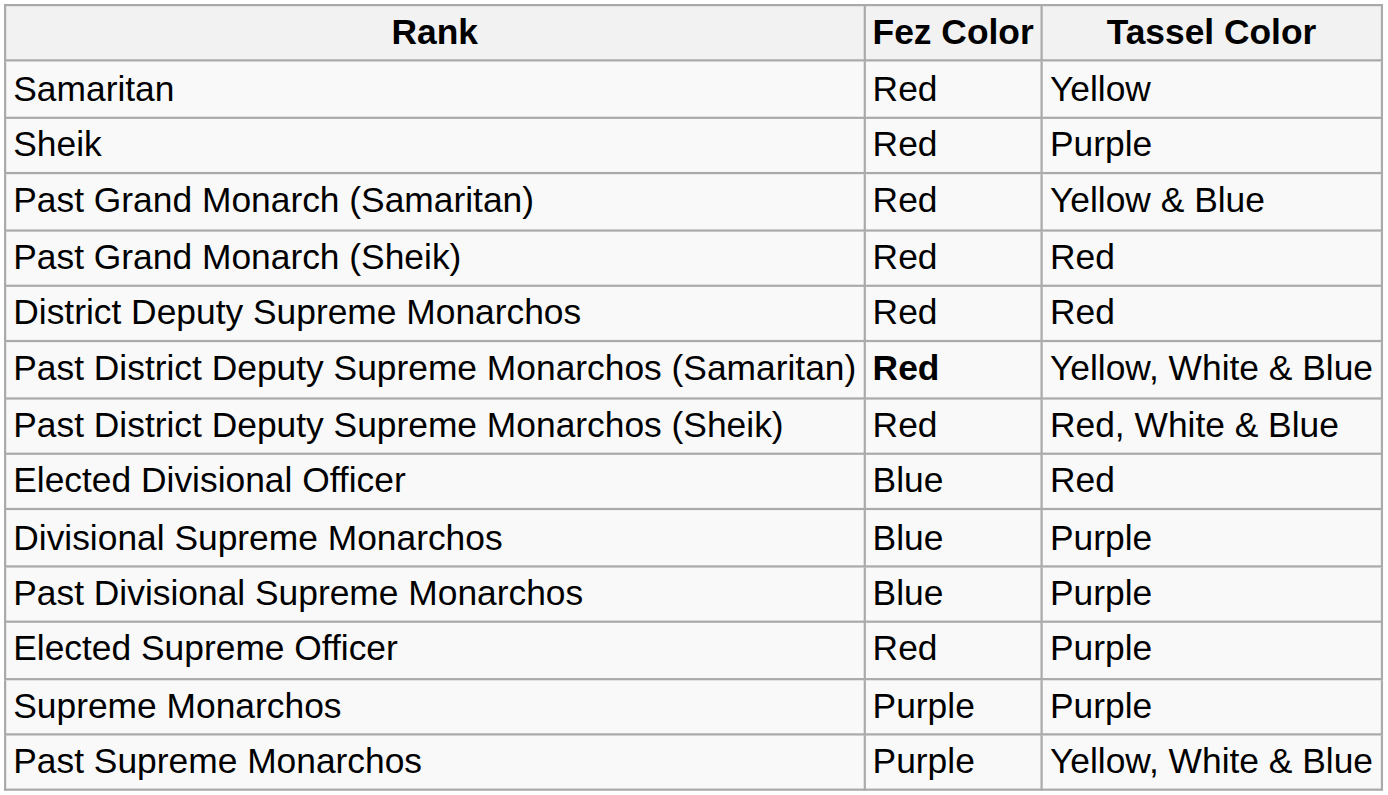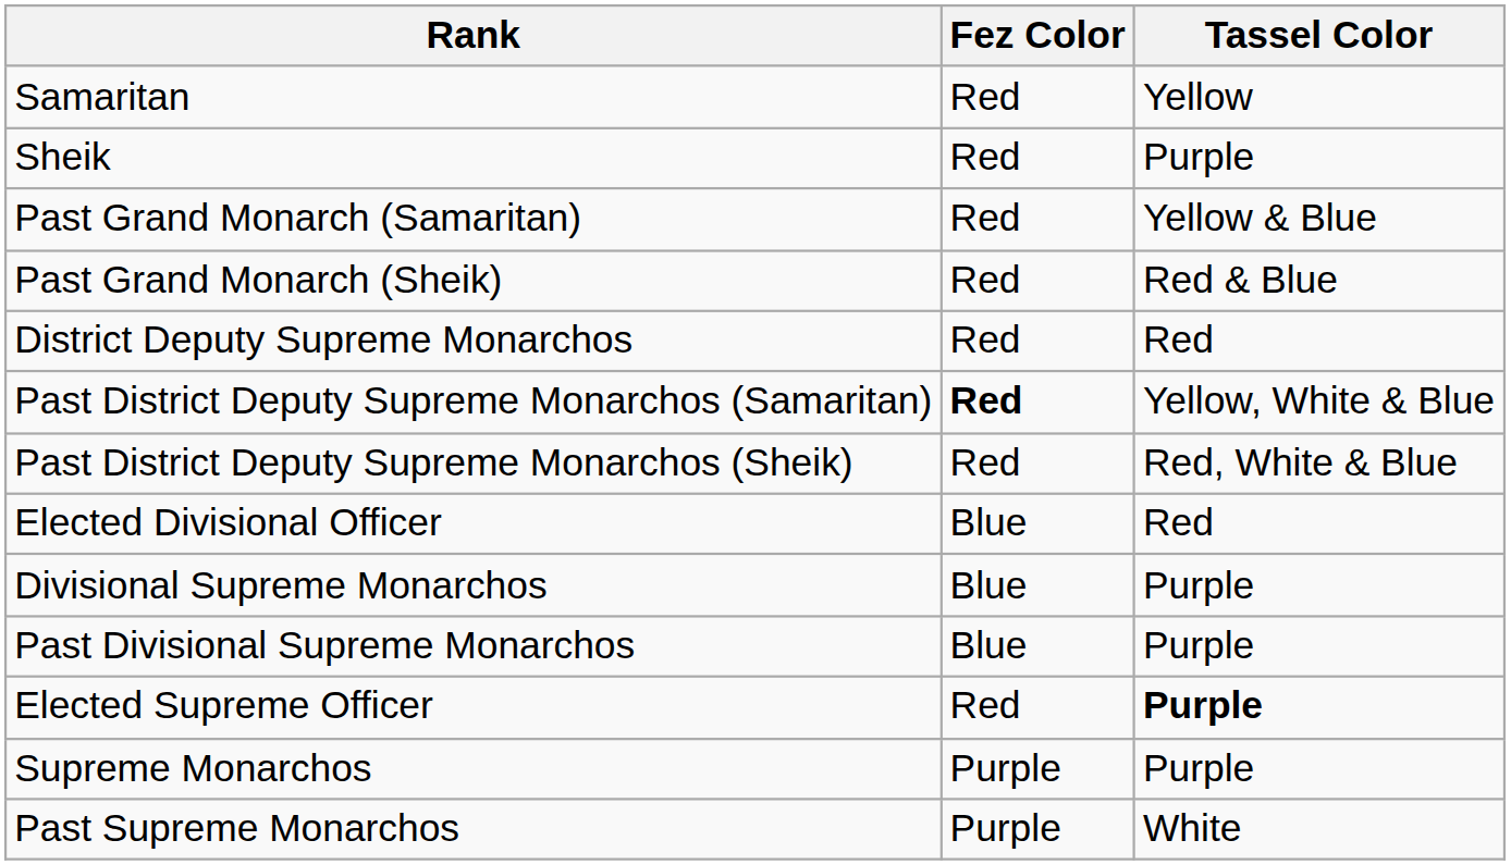 <table class="wikitable">
 <tr>
 <th>Rank</th>
 <th>Fez Color</th>
 <th>Tassel Color</th>
 </tr>
 <tr>
 <td>Samaritan</td>
 <td>Red</td>
 <td>Yellow</td>
 </tr>
 <tr>
 <td>Sheik</td>
 <td>Red</td>
 <td>Purple</td>
 </tr>
 <tr>
 <td>Past Grand Monarch (Samaritan)</td>
 <td>Red</td>
 <td>Yellow & Blue</td>
 </tr>
 <tr>
 <td>Past Grand Monarch (Sheik)</td>
 <td>Red</td>
-<td>Red</td>
+<td>Red & Blue</td>
 </tr>
 <tr>
 <td>District Deputy Supreme Monarchos</td>
 <td>Red</td>
 <td>Red</td>
 </tr>
 <tr>
 <td>Past District Deputy Supreme Monarchos (Samaritan)</td>
 <td><strong>Red</strong></td>
 <td>Yellow, White & Blue</td>
 </tr>
 <tr>
 <td>Past District Deputy Supreme Monarchos (Sheik)</td>
 <td>Red</td>
 <td>Red, White & Blue</td>
 </tr>
 <tr>
 <td>Elected Divisional Officer</td>
 <td>Blue</td>
 <td>Red</td>
 </tr>
 <tr>
 <td>Divisional Supreme Monarchos</td>
 <td>Blue</td>
 <td>Purple</td>
 </tr>
 <tr>
 <td>Past Divisional Supreme Monarchos</td>
 <td>Blue</td>
 <td>Purple</td>
 </tr>
 <tr>
 <td>Elected Supreme Officer</td>
 <td>Red</td>
-<td>Purple</td>
+<td><strong>Purple</strong></td>
 </tr>
 <tr>
 <td>Supreme Monarchos</td>
 <td>Purple</td>
 <td>Purple</td>
 </tr>
 <tr>
 <td>Past Supreme Monarchos</td>
 <td>Purple</td>
-<td>Yellow, White & Blue</td>
+<td>White</td>
 </tr>
 </table>
